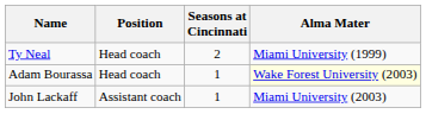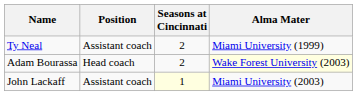 <table class="wikitable" border="1" style="font-size:90%;">
 <tr>
 <th>Name</th>
 <th>Position</th>
 <th>Seasons at<br>Cincinnati</th>
 <th>Alma Mater</th>
 </tr>
 <tr>
 <td><a href='#'>Ty Neal</a></td>
-<td>Head coach</td>
+<td>Assistant coach</td>
 <td align=center>2</td>
 <td><a href='#'>Miami University</a> (1999)</td>
 </tr>
 <tr>
 <td>Adam Bourassa</td>
 <td>Head coach</td>
-<td align=center>1</td>
+<td align=center>2</td>
 <td style="background: lightyellow;"><a href='#'>Wake Forest University</a> (2003)</td>
 </tr>
 <tr>
 <td>John Lackaff</td>
 <td>Assistant coach</td>
-<td align=center>1</td>
+<td align=center style="background: lightyellow;">1</td>
 <td><a href='#'>Miami University</a> (2003)</td>
 </tr>
 </table>
